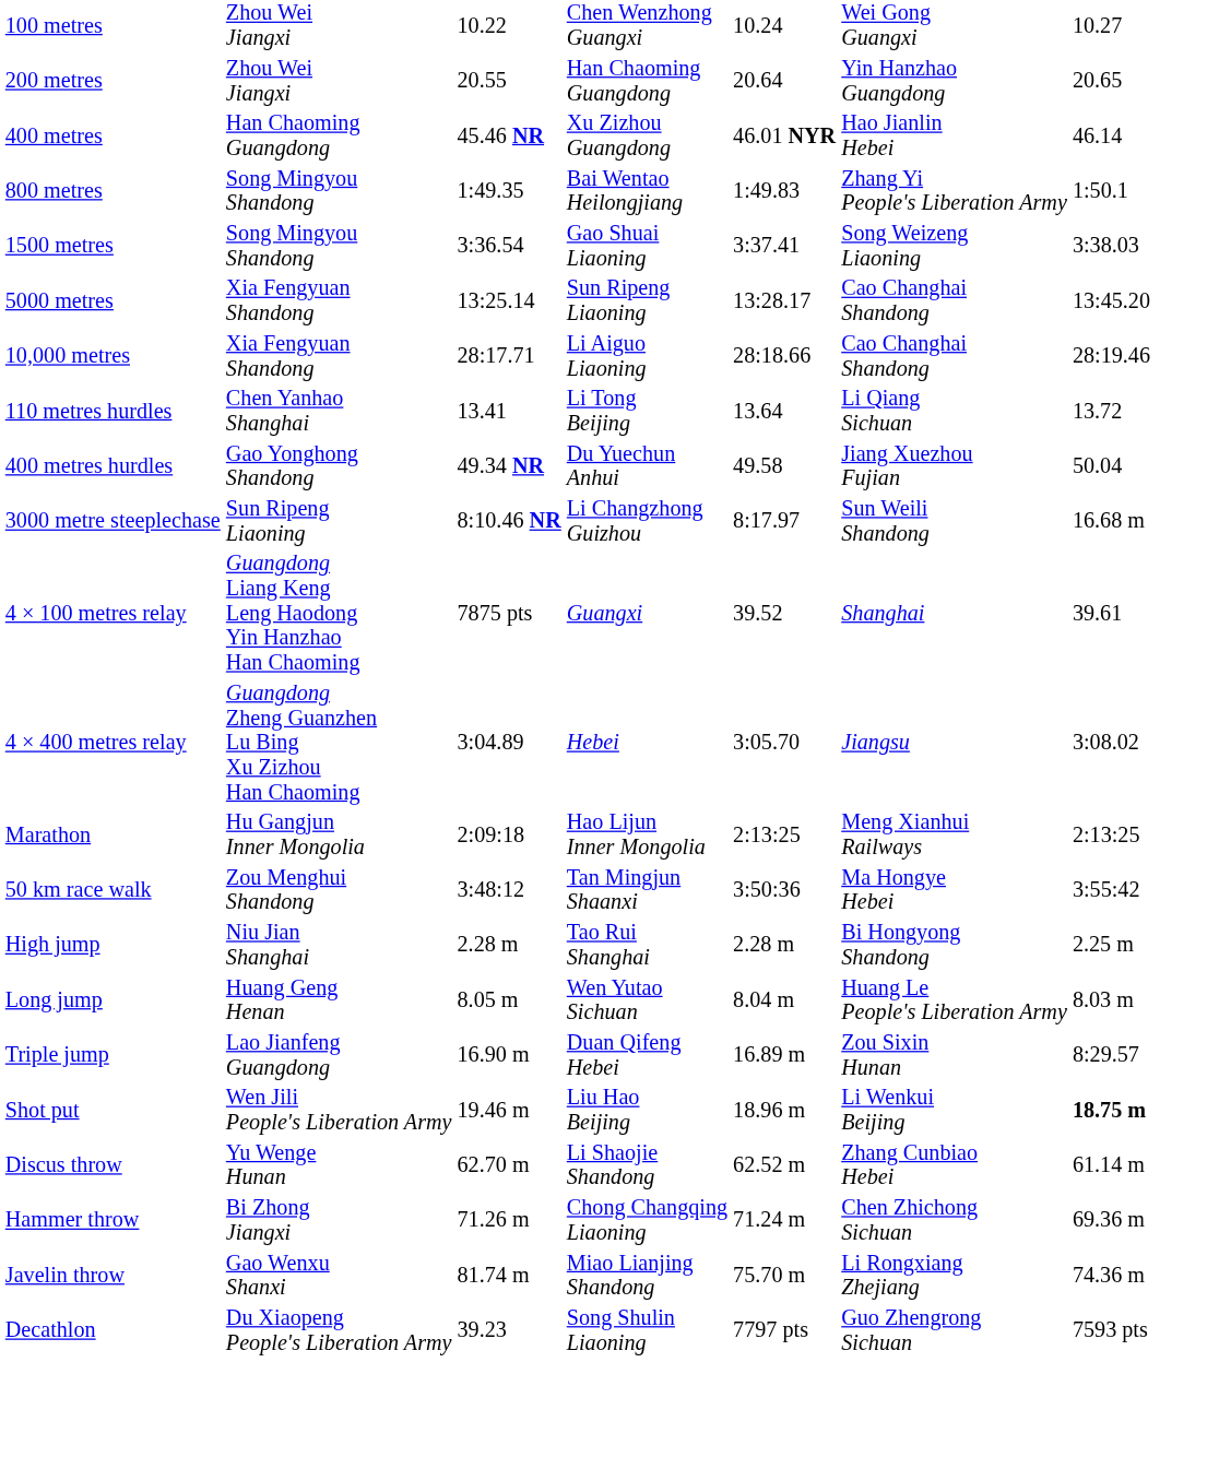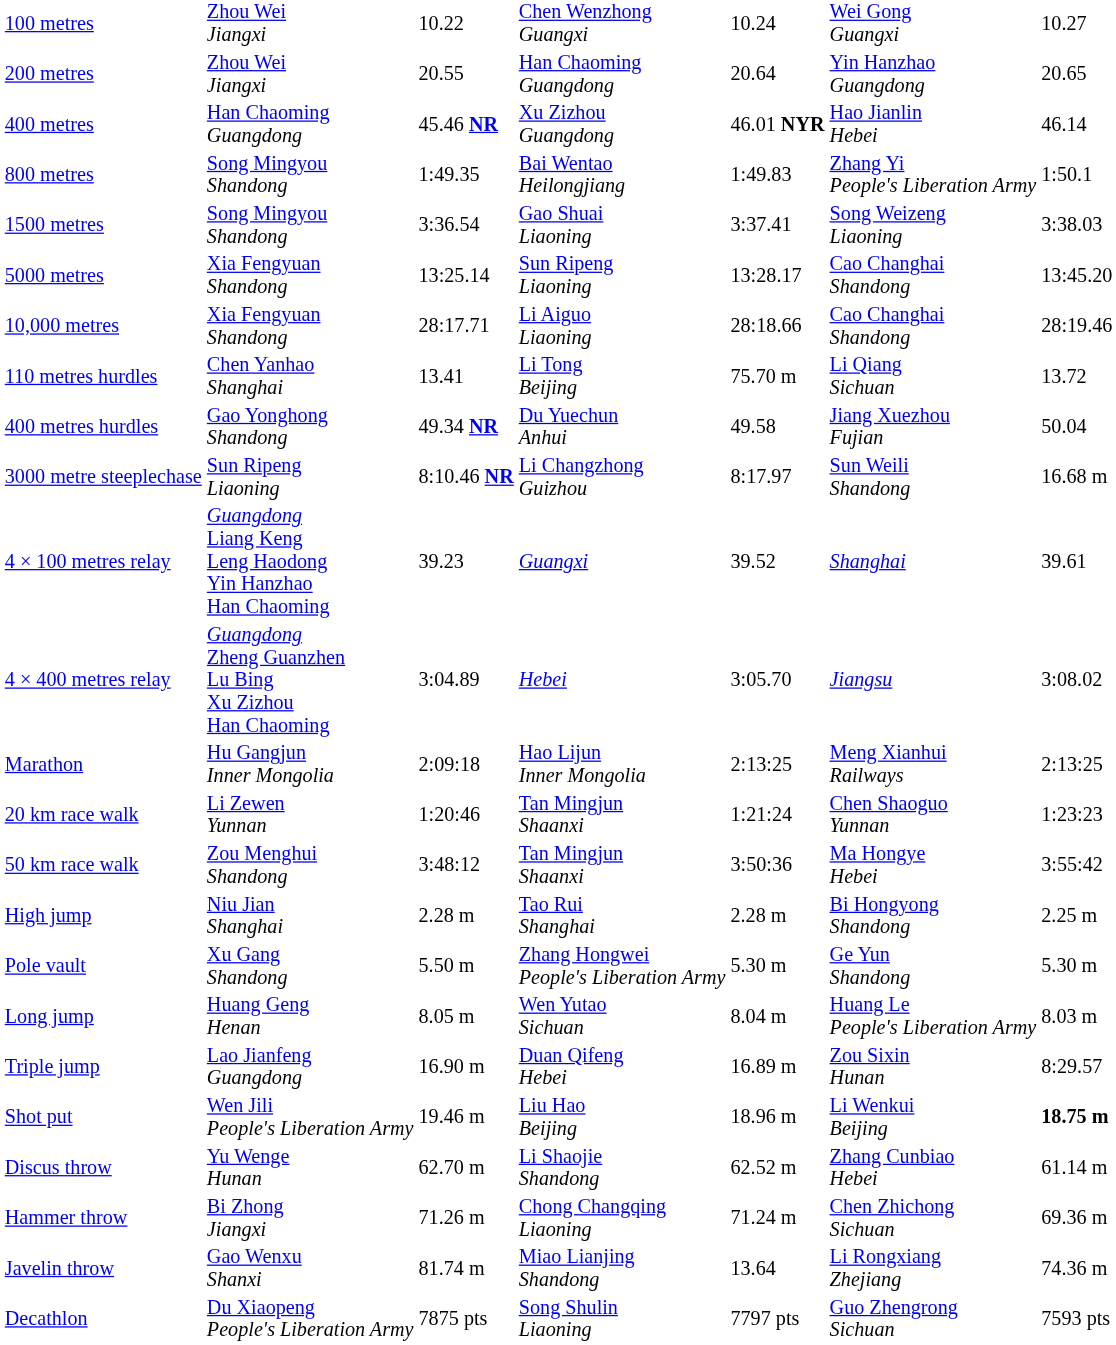 <table>
 <tr>
 <td><a href='#'>100 metres</a></td>
 <td><a href='#'>Zhou Wei</a><br> <em>Jiangxi</em></td>
 <td>10.22</td>
 <td><a href='#'>Chen Wenzhong</a><br> <em>Guangxi</em></td>
 <td>10.24</td>
 <td><a href='#'>Wei Gong</a><br> <em>Guangxi</em></td>
 <td>10.27</td>
 </tr>
 <tr>
 <td><a href='#'>200 metres</a></td>
 <td><a href='#'>Zhou Wei</a><br> <em>Jiangxi</em></td>
 <td>20.55</td>
 <td><a href='#'>Han Chaoming</a><br> <em>Guangdong</em></td>
 <td>20.64</td>
 <td><a href='#'>Yin Hanzhao</a><br> <em>Guangdong</em></td>
 <td>20.65</td>
 </tr>
 <tr>
 <td><a href='#'>400 metres</a></td>
 <td><a href='#'>Han Chaoming</a><br> <em>Guangdong</em></td>
 <td>45.46  <strong><a href='#'>NR</a></strong></td>
 <td><a href='#'>Xu Zizhou</a><br> <em>Guangdong</em></td>
 <td>46.01 <strong>NYR</strong></td>
 <td><a href='#'>Hao Jianlin</a><br> <em>Hebei</em></td>
 <td>46.14</td>
 </tr>
 <tr>
 <td><a href='#'>800 metres</a></td>
 <td><a href='#'>Song Mingyou</a><br> <em>Shandong</em></td>
 <td>1:49.35</td>
 <td><a href='#'>Bai Wentao</a><br><em>Heilongjiang</em></td>
 <td>1:49.83</td>
 <td><a href='#'>Zhang Yi</a><br><em>People's Liberation Army</em></td>
 <td>1:50.1</td>
 </tr>
 <tr>
 <td><a href='#'>1500 metres</a></td>
 <td><a href='#'>Song Mingyou</a><br> <em>Shandong</em></td>
 <td>3:36.54</td>
 <td><a href='#'>Gao Shuai</a><br> <em>Liaoning</em></td>
 <td>3:37.41</td>
 <td><a href='#'>Song Weizeng</a><br> <em>Liaoning</em></td>
 <td>3:38.03</td>
 </tr>
 <tr>
 <td><a href='#'>5000 metres</a></td>
 <td><a href='#'>Xia Fengyuan</a><br> <em>Shandong</em></td>
 <td>13:25.14</td>
 <td><a href='#'>Sun Ripeng</a><br> <em>Liaoning</em></td>
 <td>13:28.17</td>
 <td><a href='#'>Cao Changhai</a><br><em>Shandong</em></td>
 <td>13:45.20</td>
 </tr>
 <tr>
 <td><a href='#'>10,000 metres</a></td>
 <td><a href='#'>Xia Fengyuan</a><br> <em>Shandong</em></td>
 <td>28:17.71</td>
 <td><a href='#'>Li Aiguo</a><br> <em>Liaoning</em></td>
 <td>28:18.66</td>
 <td><a href='#'>Cao Changhai</a><br> <em>Shandong</em></td>
 <td>28:19.46</td>
 </tr>
 <tr>
 <td><a href='#'>110 metres hurdles</a></td>
 <td><a href='#'>Chen Yanhao</a><br> <em>Shanghai</em></td>
 <td>13.41</td>
 <td><a href='#'>Li Tong</a><br><em>Beijing</em></td>
-<td>13.64</td>
+<td>75.70 m</td>
 <td><a href='#'>Li Qiang</a><br> <em>Sichuan</em></td>
 <td>13.72</td>
 </tr>
 <tr>
 <td><a href='#'>400 metres hurdles</a></td>
 <td><a href='#'>Gao Yonghong</a><br> <em>Shandong</em></td>
 <td>49.34 <strong><a href='#'>NR</a></strong></td>
 <td><a href='#'>Du Yuechun</a><br> <em>Anhui</em></td>
 <td>49.58</td>
 <td><a href='#'>Jiang Xuezhou</a><br> <em>Fujian</em></td>
 <td>50.04</td>
 </tr>
 <tr>
 <td><a href='#'>3000 metre steeplechase</a></td>
 <td><a href='#'>Sun Ripeng</a><br> <em>Liaoning</em></td>
 <td>8:10.46 <strong><a href='#'>NR</a></strong></td>
 <td><a href='#'>Li Changzhong</a><br> <em>Guizhou</em></td>
 <td>8:17.97</td>
 <td><a href='#'>Sun Weili</a><br> <em>Shandong</em></td>
 <td>16.68 m</td>
 </tr>
 <tr>
 <td><a href='#'>4 × 100 metres relay</a></td>
 <td><em><a href='#'>Guangdong</a></em><br><a href='#'>Liang Keng</a><br><a href='#'>Leng Haodong</a><br><a href='#'>Yin Hanzhao</a><br><a href='#'>Han Chaoming</a></td>
-<td>7875 pts</td>
+<td>39.23</td>
 <td><em><a href='#'>Guangxi</a></em><br></td>
 <td>39.52</td>
 <td><em><a href='#'>Shanghai</a></em><br></td>
 <td>39.61</td>
 </tr>
 <tr>
 <td><a href='#'>4 × 400 metres relay</a></td>
 <td><em><a href='#'>Guangdong</a></em><br><a href='#'>Zheng Guanzhen</a><br><a href='#'>Lu Bing</a><br><a href='#'>Xu Zizhou</a><br><a href='#'>Han Chaoming</a></td>
 <td>3:04.89</td>
 <td><em><a href='#'>Hebei</a></em><br></td>
 <td>3:05.70</td>
 <td><em><a href='#'>Jiangsu</a></em><br></td>
 <td>3:08.02</td>
 </tr>
 <tr>
 <td><a href='#'>Marathon</a></td>
 <td><a href='#'>Hu Gangjun</a><br><em>Inner Mongolia</em></td>
 <td>2:09:18</td>
 <td><a href='#'>Hao Lijun</a><br><em>Inner Mongolia</em></td>
 <td>2:13:25</td>
 <td><a href='#'>Meng Xianhui</a><br><em>Railways</em></td>
 <td>2:13:25</td>
 </tr>
 <tr>
+<td><a href='#'>20 km race walk</a></td>
+<td><a href='#'>Li Zewen</a><br><em>Yunnan</em></td>
+<td>1:20:46</td>
+<td><a href='#'>Tan Mingjun</a><br><em>Shaanxi</em></td>
+<td>1:21:24</td>
+<td><a href='#'>Chen Shaoguo</a><br><em>Yunnan</em></td>
+<td>1:23:23</td>
+</tr>
+<tr>
 <td><a href='#'>50 km race walk</a></td>
 <td><a href='#'>Zou Menghui</a><br><em>Shandong</em></td>
 <td>3:48:12</td>
 <td><a href='#'>Tan Mingjun</a><br><em>Shaanxi</em></td>
 <td>3:50:36</td>
 <td><a href='#'>Ma Hongye</a><br><em>Hebei</em></td>
 <td>3:55:42</td>
 </tr>
 <tr>
 <td><a href='#'>High jump</a></td>
 <td><a href='#'>Niu Jian</a><br> <em>Shanghai</em></td>
 <td>2.28 m</td>
 <td><a href='#'>Tao Rui</a><br> <em>Shanghai</em></td>
 <td>2.28 m</td>
 <td><a href='#'>Bi Hongyong</a><br> <em>Shandong</em></td>
 <td>2.25 m</td>
+</tr>
+<tr>
+<td><a href='#'>Pole vault</a></td>
+<td><a href='#'>Xu Gang</a><br> <em>Shandong</em></td>
+<td>5.50 m</td>
+<td><a href='#'>Zhang Hongwei</a><br><em>People's Liberation Army</em></td>
+<td>5.30 m</td>
+<td><a href='#'>Ge Yun</a><br><em>Shandong</em></td>
+<td>5.30 m</td>
 </tr>
 <tr>
 <td><a href='#'>Long jump</a></td>
 <td><a href='#'>Huang Geng</a><br> <em>Henan</em></td>
 <td>8.05 m</td>
 <td><a href='#'>Wen Yutao</a><br> <em>Sichuan</em></td>
 <td>8.04 m</td>
 <td><a href='#'>Huang Le</a><br> <em>People's Liberation Army</em></td>
 <td>8.03  m</td>
 </tr>
 <tr>
 <td><a href='#'>Triple jump</a></td>
 <td><a href='#'>Lao Jianfeng</a><br> <em>Guangdong</em></td>
 <td>16.90 m</td>
 <td><a href='#'>Duan Qifeng</a><br> <em>Hebei</em></td>
 <td>16.89 m</td>
 <td><a href='#'>Zou Sixin</a><br> <em>Hunan</em></td>
 <td>8:29.57</td>
 </tr>
 <tr>
 <td><a href='#'>Shot put</a></td>
 <td><a href='#'>Wen Jili</a><br> <em>People's Liberation Army</em></td>
 <td>19.46 m</td>
 <td><a href='#'>Liu Hao</a><br> <em>Beijing</em></td>
 <td>18.96 m</td>
 <td><a href='#'>Li Wenkui</a><br> <em>Beijing</em></td>
 <td><strong>18.75 m</strong></td>
 </tr>
 <tr>
 <td><a href='#'>Discus throw</a></td>
 <td><a href='#'>Yu Wenge</a><br> <em>Hunan</em></td>
 <td>62.70 m</td>
 <td><a href='#'>Li Shaojie</a><br><em>Shandong</em></td>
 <td>62.52 m</td>
 <td><a href='#'>Zhang Cunbiao</a><br> <em>Hebei</em></td>
 <td>61.14 m</td>
 </tr>
 <tr>
 <td><a href='#'>Hammer throw</a></td>
 <td><a href='#'>Bi Zhong</a><br> <em>Jiangxi</em></td>
 <td>71.26 m</td>
 <td><a href='#'>Chong Changqing</a><br> <em>Liaoning</em></td>
 <td>71.24 m</td>
 <td><a href='#'>Chen Zhichong</a><br> <em>Sichuan</em></td>
 <td>69.36 m</td>
 </tr>
 <tr>
 <td><a href='#'>Javelin throw</a></td>
 <td><a href='#'>Gao Wenxu</a><br> <em>Shanxi</em></td>
 <td>81.74 m</td>
 <td><a href='#'>Miao Lianjing</a><br><em>Shandong</em></td>
-<td>75.70 m</td>
+<td>13.64</td>
 <td><a href='#'>Li Rongxiang</a><br><em>Zhejiang</em></td>
 <td>74.36 m</td>
 </tr>
 <tr>
 <td><a href='#'>Decathlon</a></td>
 <td><a href='#'>Du Xiaopeng</a><br> <em>People's Liberation Army</em></td>
-<td>39.23</td>
+<td>7875 pts</td>
 <td><a href='#'>Song Shulin</a><br><em>Liaoning</em></td>
 <td>7797 pts</td>
 <td><a href='#'>Guo Zhengrong</a><br><em>Sichuan</em></td>
 <td>7593 pts</td>
 </tr>
 <tr>
 </tr>
 </table>
